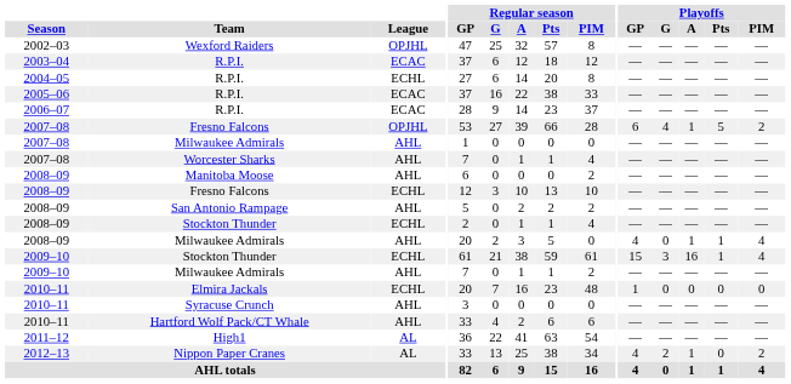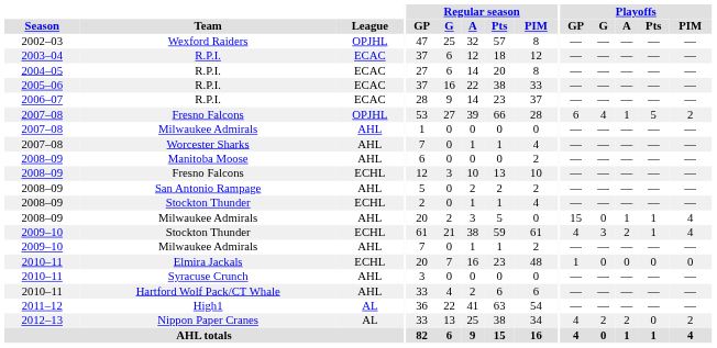 <table border="0" cellpadding="1" cellspacing="0" style="text-align:center; width:60em">
 <tr style="background:#e0e0e0;">
 <th colspan="3" style="background:#fff;"></th>
 <th rowspan="99" style="background:#fff;"></th>
 <th colspan="5"><a href='#'>Regular season</a></th>
 <th rowspan="99" style="background:#fff;"></th>
 <th colspan="5"><a href='#'>Playoffs</a></th>
 </tr>
 <tr style="background:#e0e0e0;">
 <th><a href='#'>Season</a></th>
 <th>Team</th>
 <th>League</th>
 <th>GP</th>
 <th><a href='#'>G</a></th>
 <th><a href='#'>A</a></th>
 <th><a href='#'>Pts</a></th>
 <th><a href='#'>PIM</a></th>
 <th>GP</th>
 <th>G</th>
 <th>A</th>
 <th>Pts</th>
 <th>PIM</th>
 </tr>
 <tr>
 <td>2002–03</td>
 <td><a href='#'>Wexford Raiders</a></td>
 <td><a href='#'>OPJHL</a></td>
 <td>47</td>
 <td>25</td>
 <td>32</td>
 <td>57</td>
 <td>8</td>
 <td>—</td>
 <td>—</td>
 <td>—</td>
 <td>—</td>
 <td>—</td>
 </tr>
 <tr style="background:#f0f0f0;">
 <td><a href='#'>2003–04</a></td>
 <td><a href='#'>R.P.I.</a></td>
 <td><a href='#'>ECAC</a></td>
 <td>37</td>
 <td>6</td>
 <td>12</td>
 <td>18</td>
 <td>12</td>
 <td>—</td>
 <td>—</td>
 <td>—</td>
 <td>—</td>
 <td>—</td>
 </tr>
 <tr>
 <td><a href='#'>2004–05</a></td>
 <td>R.P.I.</td>
-<td>ECHL</td>
+<td>ECAC</td>
 <td>27</td>
 <td>6</td>
 <td>14</td>
 <td>20</td>
 <td>8</td>
 <td>—</td>
 <td>—</td>
 <td>—</td>
 <td>—</td>
 <td>—</td>
 </tr>
 <tr style="background:#f0f0f0;">
 <td><a href='#'>2005–06</a></td>
 <td>R.P.I.</td>
 <td>ECAC</td>
 <td>37</td>
 <td>16</td>
 <td>22</td>
 <td>38</td>
 <td>33</td>
 <td>—</td>
 <td>—</td>
 <td>—</td>
 <td>—</td>
 <td>—</td>
 </tr>
 <tr>
 <td><a href='#'>2006–07</a></td>
 <td>R.P.I.</td>
 <td>ECAC</td>
 <td>28</td>
 <td>9</td>
 <td>14</td>
 <td>23</td>
 <td>37</td>
 <td>—</td>
 <td>—</td>
 <td>—</td>
 <td>—</td>
 <td>—</td>
 </tr>
 <tr style="background:#f0f0f0;">
 <td><a href='#'>2007–08</a></td>
 <td><a href='#'>Fresno Falcons</a></td>
 <td><a href='#'>OPJHL</a></td>
 <td>53</td>
 <td>27</td>
 <td>39</td>
 <td>66</td>
 <td>28</td>
 <td>6</td>
 <td>4</td>
 <td>1</td>
 <td>5</td>
 <td>2</td>
 </tr>
 <tr>
 <td><a href='#'>2007–08</a></td>
 <td><a href='#'>Milwaukee Admirals</a></td>
 <td><a href='#'>AHL</a></td>
 <td>1</td>
 <td>0</td>
 <td>0</td>
 <td>0</td>
 <td>0</td>
 <td>—</td>
 <td>—</td>
 <td>—</td>
 <td>—</td>
 <td>—</td>
 </tr>
 <tr style="background:#f0f0f0;">
 <td>2007–08</td>
 <td><a href='#'>Worcester Sharks</a></td>
 <td>AHL</td>
 <td>7</td>
 <td>0</td>
 <td>1</td>
 <td>1</td>
 <td>4</td>
 <td>—</td>
 <td>—</td>
 <td>—</td>
 <td>—</td>
 <td>—</td>
 </tr>
 <tr>
 <td><a href='#'>2008–09</a></td>
 <td><a href='#'>Manitoba Moose</a></td>
 <td>AHL</td>
 <td>6</td>
 <td>0</td>
 <td>0</td>
 <td>0</td>
 <td>2</td>
 <td>—</td>
 <td>—</td>
 <td>—</td>
 <td>—</td>
 <td>—</td>
 </tr>
 <tr style="background:#f0f0f0;">
 <td><a href='#'>2008–09</a></td>
 <td>Fresno Falcons</td>
 <td>ECHL</td>
 <td>12</td>
 <td>3</td>
 <td>10</td>
 <td>13</td>
 <td>10</td>
 <td>—</td>
 <td>—</td>
 <td>—</td>
 <td>—</td>
 <td>—</td>
 </tr>
 <tr>
 <td>2008–09</td>
 <td><a href='#'>San Antonio Rampage</a></td>
 <td>AHL</td>
 <td>5</td>
 <td>0</td>
 <td>2</td>
 <td>2</td>
 <td>2</td>
 <td>—</td>
 <td>—</td>
 <td>—</td>
 <td>—</td>
 <td>—</td>
 </tr>
 <tr style="background:#f0f0f0;">
 <td>2008–09</td>
 <td><a href='#'>Stockton Thunder</a></td>
 <td>ECHL</td>
 <td>2</td>
 <td>0</td>
 <td>1</td>
 <td>1</td>
 <td>4</td>
 <td>—</td>
 <td>—</td>
 <td>—</td>
 <td>—</td>
 <td>—</td>
 </tr>
 <tr>
 <td>2008–09</td>
 <td>Milwaukee Admirals</td>
 <td>AHL</td>
 <td>20</td>
 <td>2</td>
 <td>3</td>
 <td>5</td>
 <td>0</td>
-<td>4</td>
+<td>15</td>
 <td>0</td>
 <td>1</td>
 <td>1</td>
 <td>4</td>
 </tr>
 <tr style="background:#f0f0f0;">
 <td><a href='#'>2009–10</a></td>
 <td>Stockton Thunder</td>
 <td>ECHL</td>
 <td>61</td>
 <td>21</td>
 <td>38</td>
 <td>59</td>
 <td>61</td>
-<td>15</td>
+<td>4</td>
 <td>3</td>
-<td>16</td>
+<td>2</td>
 <td>1</td>
 <td>4</td>
 </tr>
 <tr>
 <td><a href='#'>2009–10</a></td>
 <td>Milwaukee Admirals</td>
 <td>AHL</td>
 <td>7</td>
 <td>0</td>
 <td>1</td>
 <td>1</td>
 <td>2</td>
 <td>—</td>
 <td>—</td>
 <td>—</td>
 <td>—</td>
 <td>—</td>
 </tr>
 <tr style="background:#f0f0f0;">
 <td><a href='#'>2010–11</a></td>
 <td><a href='#'>Elmira Jackals</a></td>
 <td>ECHL</td>
 <td>20</td>
 <td>7</td>
 <td>16</td>
 <td>23</td>
 <td>48</td>
 <td>1</td>
 <td>0</td>
 <td>0</td>
 <td>0</td>
 <td>0</td>
 </tr>
 <tr>
 <td><a href='#'>2010–11</a></td>
 <td><a href='#'>Syracuse Crunch</a></td>
 <td>AHL</td>
 <td>3</td>
 <td>0</td>
 <td>0</td>
 <td>0</td>
 <td>0</td>
 <td>—</td>
 <td>—</td>
 <td>—</td>
 <td>—</td>
 <td>—</td>
 </tr>
 <tr style="background:#f0f0f0;">
 <td>2010–11</td>
 <td><a href='#'>Hartford Wolf Pack/CT Whale</a></td>
 <td>AHL</td>
 <td>33</td>
 <td>4</td>
 <td>2</td>
 <td>6</td>
 <td>6</td>
 <td>—</td>
 <td>—</td>
 <td>—</td>
 <td>—</td>
 <td>—</td>
 </tr>
 <tr>
 <td><a href='#'>2011–12</a></td>
 <td><a href='#'>High1</a></td>
 <td><a href='#'>AL</a></td>
 <td>36</td>
 <td>22</td>
 <td>41</td>
 <td>63</td>
 <td>54</td>
 <td>—</td>
 <td>—</td>
 <td>—</td>
 <td>—</td>
 <td>—</td>
 </tr>
 <tr style="background:#f0f0f0;">
 <td><a href='#'>2012–13</a></td>
 <td><a href='#'>Nippon Paper Cranes</a></td>
 <td>AL</td>
 <td>33</td>
 <td>13</td>
 <td>25</td>
 <td>38</td>
 <td>34</td>
 <td>4</td>
 <td>2</td>
-<td>1</td>
+<td>2</td>
 <td>0</td>
 <td>2</td>
 </tr>
 <tr style="background:#e0e0e0;">
 <th colspan="3">AHL totals</th>
 <th>82</th>
 <th>6</th>
 <th>9</th>
 <th>15</th>
 <th>16</th>
 <th>4</th>
 <th>0</th>
 <th>1</th>
 <th>1</th>
 <th>4</th>
 </tr>
 </table>
